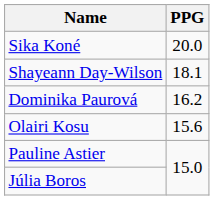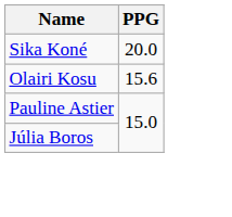 <table class=wikitable>
 <tr>
 <th>Name</th>
 <th>PPG</th>
 </tr>
 <tr>
 <td> <a href='#'>Sika Koné</a></td>
 <td align=center>20.0</td>
-</tr>
-<tr>
-<td> <a href='#'>Shayeann Day-Wilson</a></td>
-<td align=center>18.1</td>
-</tr>
-<tr>
-<td> <a href='#'>Dominika Paurová</a></td>
-<td align=center>16.2</td>
 </tr>
 <tr>
 <td> <a href='#'>Olairi Kosu</a></td>
 <td align=center>15.6</td>
 </tr>
 <tr>
 <td> <a href='#'>Pauline Astier</a></td>
 <td align=center rowspan=2>15.0</td>
 </tr>
 <tr>
 <td> <a href='#'>Júlia Boros</a></td>
 </tr>
 </table>
